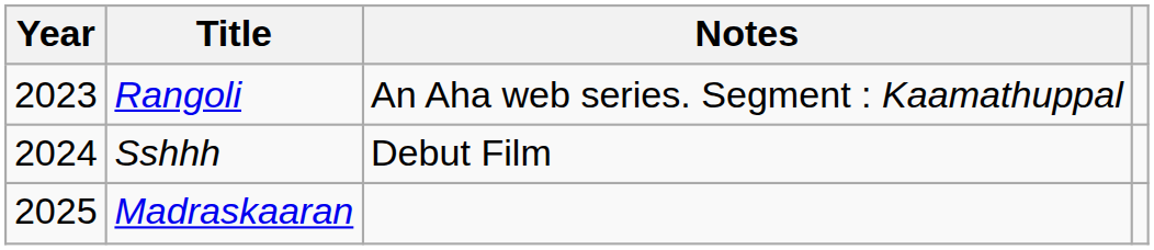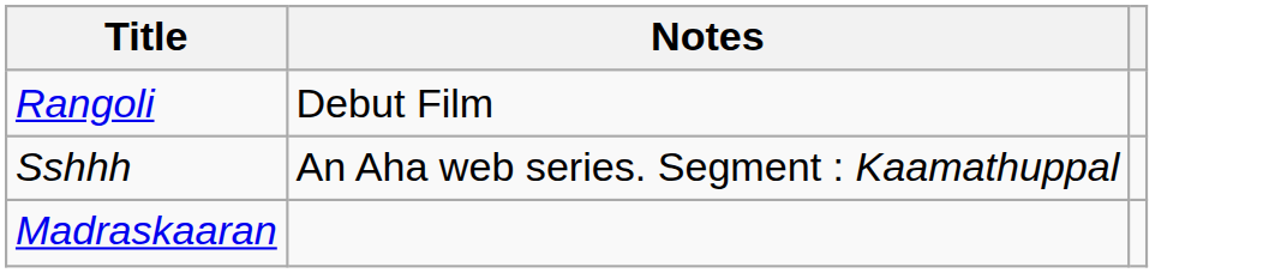 <table class="wikitable sortable">
 <tr>
-<th>Year</th>
 <th>Title</th>
 <th>Notes</th>
 <th class="unsortable"></th>
 </tr>
 <tr>
-<td>2023</td>
 <td><em><a href='#'>Rangoli</a></em></td>
+<td>Debut Film</td>
+<td></td>
+</tr>
+<tr>
+<td><em>Sshhh</em></td>
 <td>An Aha web series. Segment : <em>Kaamathuppal</em></td>
 <td></td>
 </tr>
 <tr>
-<td>2024</td>
-<td><em>Sshhh</em></td>
-<td>Debut Film</td>
-<td></td>
-</tr>
-<tr>
-<td>2025</td>
 <td><em><a href='#'>Madraskaaran</a></em></td>
 <td></td>
 <td></td>
 </tr>
 </table>
